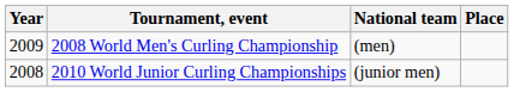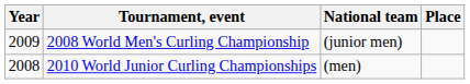 <table class="wikitable">
 <tr>
 <th scope="col">Year</th>
 <th scope="col">Tournament, event</th>
 <th scope="col">National team</th>
 <th scope="col">Place</th>
 </tr>
 <tr>
 <td>2009</td>
 <td><a href='#'>2008 World Men's Curling Championship</a></td>
-<td> (men)</td>
+<td> (junior men)</td>
 <td></td>
 </tr>
 <tr>
 <td>2008</td>
 <td><a href='#'>2010 World Junior Curling Championships</a></td>
-<td> (junior men)</td>
+<td> (men)</td>
 <td></td>
 </tr>
 </table>
